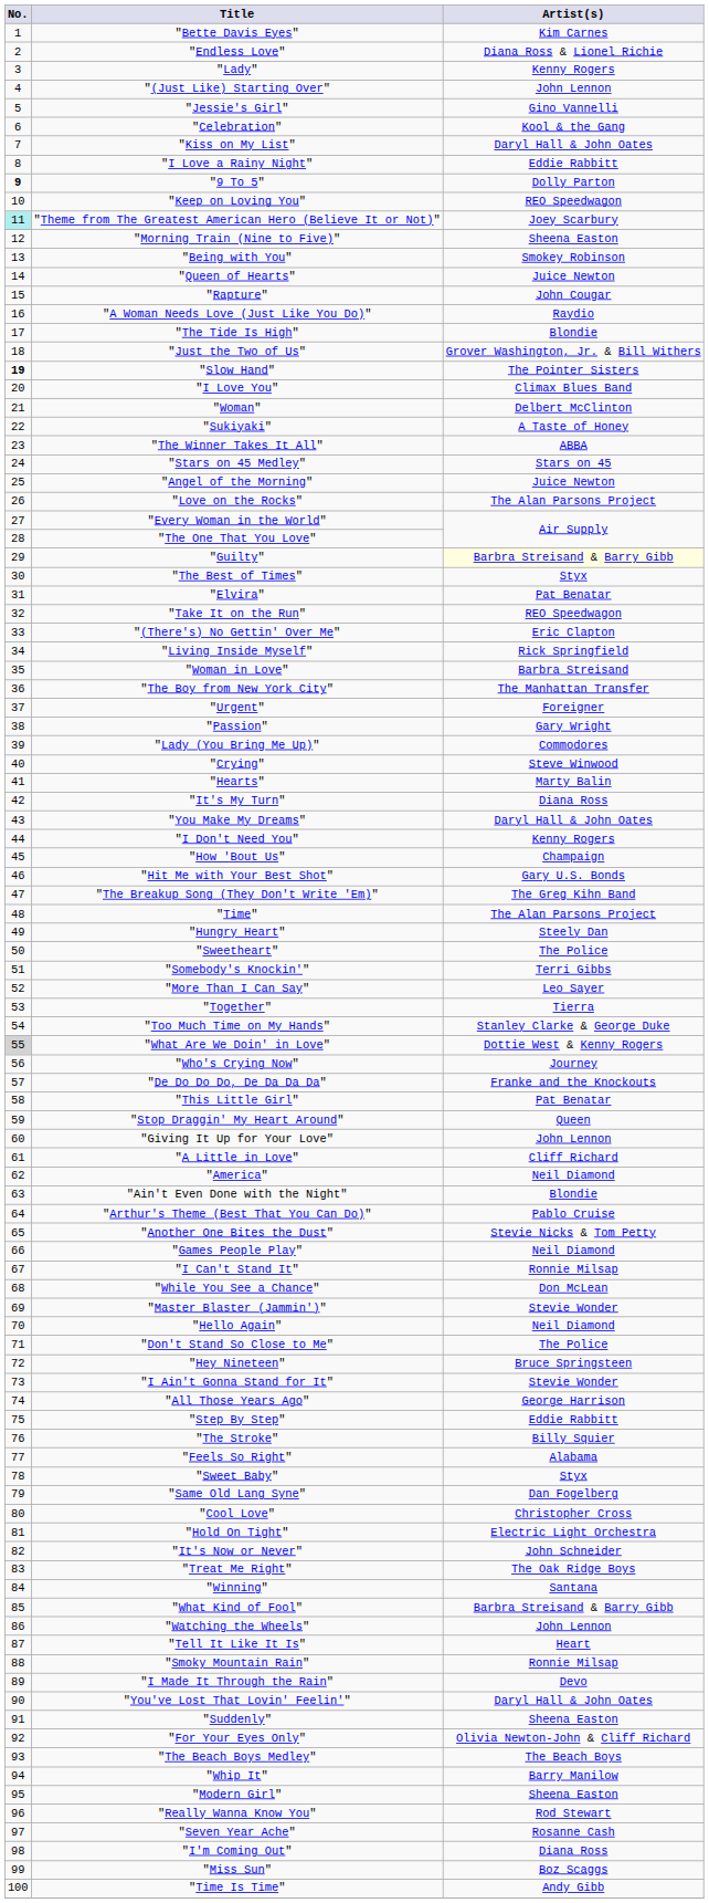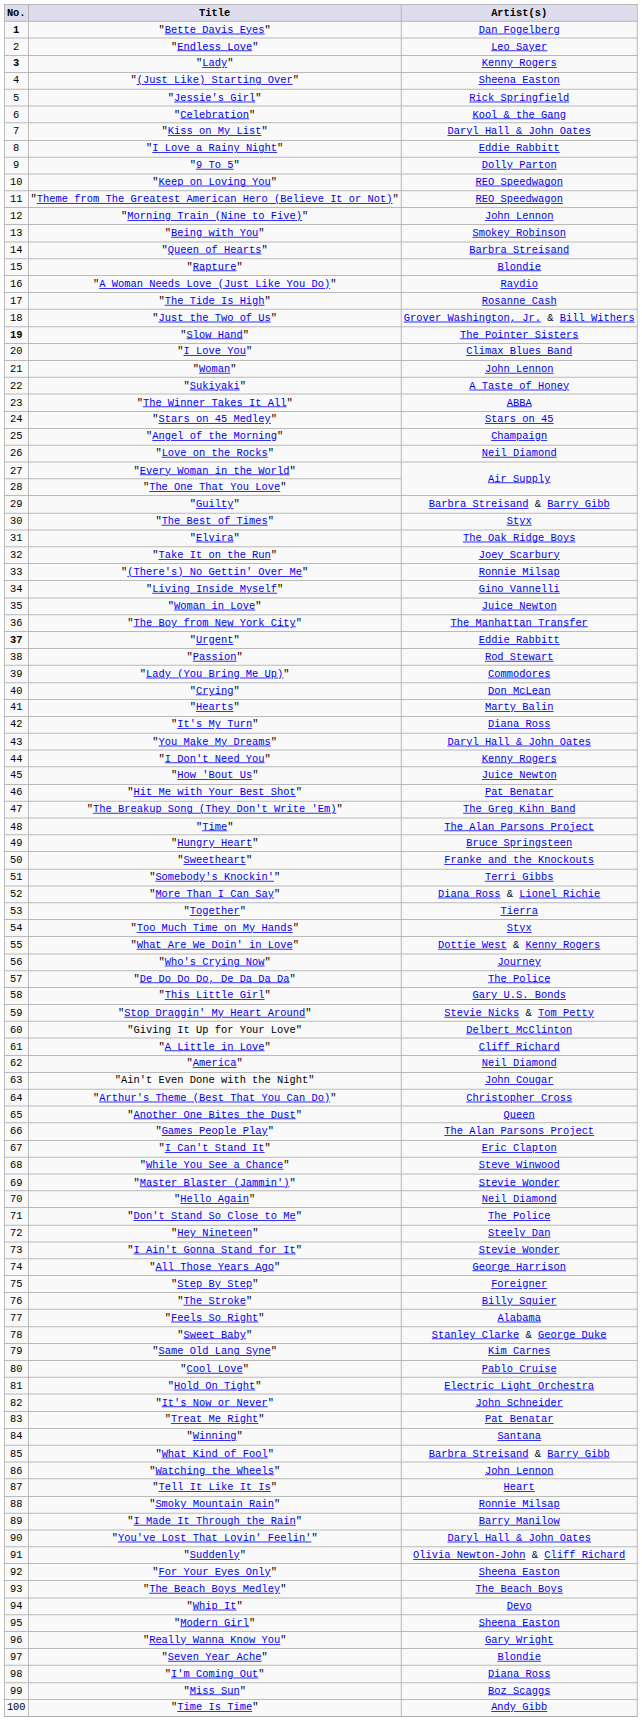 <table class="wikitable sortable" style="text-align: center">
 <tr>
 <th scope="col" style="background:#dde;">No.</th>
 <th scope="col" style="background:#dde;">Title</th>
 <th scope="col" style="background:#dde;">Artist(s)</th>
 </tr>
 <tr>
-<td>1</td>
+<td><strong>1</strong></td>
 <td>"<a href='#'>Bette Davis Eyes</a>"</td>
-<td><a href='#'>Kim Carnes</a></td>
+<td><a href='#'>Dan Fogelberg</a></td>
 </tr>
 <tr>
 <td>2</td>
 <td>"<a href='#'>Endless Love</a>"</td>
-<td><a href='#'>Diana Ross</a> & <a href='#'>Lionel Richie</a></td>
+<td><a href='#'>Leo Sayer</a></td>
 </tr>
 <tr>
-<td>3</td>
+<td><strong>3</strong></td>
 <td>"<a href='#'>Lady</a>"</td>
 <td><a href='#'>Kenny Rogers</a></td>
 </tr>
 <tr>
 <td>4</td>
 <td>"<a href='#'>(Just Like) Starting Over</a>"</td>
-<td><a href='#'>John Lennon</a></td>
+<td><a href='#'>Sheena Easton</a></td>
 </tr>
 <tr>
 <td>5</td>
 <td>"<a href='#'>Jessie's Girl</a>"</td>
-<td><a href='#'>Gino Vannelli</a></td>
+<td><a href='#'>Rick Springfield</a></td>
 </tr>
 <tr>
 <td>6</td>
 <td>"<a href='#'>Celebration</a>"</td>
 <td><a href='#'>Kool & the Gang</a></td>
 </tr>
 <tr>
 <td>7</td>
 <td>"<a href='#'>Kiss on My List</a>"</td>
 <td><a href='#'>Daryl Hall & John Oates</a></td>
 </tr>
 <tr>
 <td>8</td>
 <td>"<a href='#'>I Love a Rainy Night</a>"</td>
 <td><a href='#'>Eddie Rabbitt</a></td>
 </tr>
 <tr>
-<td><strong>9</strong></td>
+<td>9</td>
 <td>"<a href='#'>9 To 5</a>"</td>
 <td><a href='#'>Dolly Parton</a></td>
 </tr>
 <tr>
 <td>10</td>
 <td>"<a href='#'>Keep on Loving You</a>"</td>
 <td><a href='#'>REO Speedwagon</a></td>
 </tr>
 <tr>
-<td style="background: paleturquoise;">11</td>
+<td>11</td>
 <td>"<a href='#'>Theme from The Greatest American Hero (Believe It or Not)</a>"</td>
-<td><a href='#'>Joey Scarbury</a></td>
+<td><a href='#'>REO Speedwagon</a></td>
 </tr>
 <tr>
 <td>12</td>
 <td>"<a href='#'>Morning Train (Nine to Five)</a>"</td>
-<td><a href='#'>Sheena Easton</a></td>
+<td><a href='#'>John Lennon</a></td>
 </tr>
 <tr>
 <td>13</td>
 <td>"<a href='#'>Being with You</a>"</td>
 <td><a href='#'>Smokey Robinson</a></td>
 </tr>
 <tr>
 <td>14</td>
 <td>"<a href='#'>Queen of Hearts</a>"</td>
-<td><a href='#'>Juice Newton</a></td>
+<td><a href='#'>Barbra Streisand</a></td>
 </tr>
 <tr>
 <td>15</td>
 <td>"<a href='#'>Rapture</a>"</td>
-<td><a href='#'>John Cougar</a></td>
+<td><a href='#'>Blondie</a></td>
 </tr>
 <tr>
 <td>16</td>
 <td>"<a href='#'>A Woman Needs Love (Just Like You Do)</a>"</td>
 <td><a href='#'>Raydio</a></td>
 </tr>
 <tr>
 <td>17</td>
 <td>"<a href='#'>The Tide Is High</a>"</td>
-<td><a href='#'>Blondie</a></td>
+<td><a href='#'>Rosanne Cash</a></td>
 </tr>
 <tr>
 <td>18</td>
 <td>"<a href='#'>Just the Two of Us</a>"</td>
 <td><a href='#'>Grover Washington, Jr.</a> & <a href='#'>Bill Withers</a></td>
 </tr>
 <tr>
 <td><strong>19</strong></td>
 <td>"<a href='#'>Slow Hand</a>"</td>
 <td><a href='#'>The Pointer Sisters</a></td>
 </tr>
 <tr>
 <td>20</td>
 <td>"<a href='#'>I Love You</a>"</td>
 <td><a href='#'>Climax Blues Band</a></td>
 </tr>
 <tr>
 <td>21</td>
 <td>"<a href='#'>Woman</a>"</td>
-<td><a href='#'>Delbert McClinton</a></td>
+<td><a href='#'>John Lennon</a></td>
 </tr>
 <tr>
 <td>22</td>
 <td>"<a href='#'>Sukiyaki</a>"</td>
 <td><a href='#'>A Taste of Honey</a></td>
 </tr>
 <tr>
 <td>23</td>
 <td>"<a href='#'>The Winner Takes It All</a>"</td>
 <td><a href='#'>ABBA</a></td>
 </tr>
 <tr>
 <td>24</td>
 <td>"<a href='#'>Stars on 45 Medley</a>"</td>
 <td><a href='#'>Stars on 45</a></td>
 </tr>
 <tr>
 <td>25</td>
 <td>"<a href='#'>Angel of the Morning</a>"</td>
-<td><a href='#'>Juice Newton</a></td>
+<td><a href='#'>Champaign</a></td>
 </tr>
 <tr>
 <td>26</td>
 <td>"<a href='#'>Love on the Rocks</a>"</td>
-<td><a href='#'>The Alan Parsons Project</a></td>
+<td><a href='#'>Neil Diamond</a></td>
 </tr>
 <tr>
 <td>27</td>
 <td>"<a href='#'>Every Woman in the World</a>"</td>
 <td rowspan="2"><a href='#'>Air Supply</a></td>
 </tr>
 <tr>
 <td>28</td>
 <td>"<a href='#'>The One That You Love</a>"</td>
 </tr>
 <tr>
 <td>29</td>
 <td>"<a href='#'>Guilty</a>"</td>
-<td style="background: lightyellow;"><a href='#'>Barbra Streisand</a> & <a href='#'>Barry Gibb</a></td>
+<td><a href='#'>Barbra Streisand</a> & <a href='#'>Barry Gibb</a></td>
 </tr>
 <tr>
 <td>30</td>
 <td>"<a href='#'>The Best of Times</a>"</td>
 <td><a href='#'>Styx</a></td>
 </tr>
 <tr>
 <td>31</td>
 <td>"<a href='#'>Elvira</a>"</td>
-<td><a href='#'>Pat Benatar</a></td>
+<td><a href='#'>The Oak Ridge Boys</a></td>
 </tr>
 <tr>
 <td>32</td>
 <td>"<a href='#'>Take It on the Run</a>"</td>
-<td><a href='#'>REO Speedwagon</a></td>
+<td><a href='#'>Joey Scarbury</a></td>
 </tr>
 <tr>
 <td>33</td>
 <td>"<a href='#'>(There's) No Gettin' Over Me</a>"</td>
-<td><a href='#'>Eric Clapton</a></td>
+<td><a href='#'>Ronnie Milsap</a></td>
 </tr>
 <tr>
 <td>34</td>
 <td>"<a href='#'>Living Inside Myself</a>"</td>
-<td><a href='#'>Rick Springfield</a></td>
+<td><a href='#'>Gino Vannelli</a></td>
 </tr>
 <tr>
 <td>35</td>
 <td>"<a href='#'>Woman in Love</a>"</td>
-<td><a href='#'>Barbra Streisand</a></td>
+<td><a href='#'>Juice Newton</a></td>
 </tr>
 <tr>
 <td>36</td>
 <td>"<a href='#'>The Boy from New York City</a>"</td>
 <td><a href='#'>The Manhattan Transfer</a></td>
 </tr>
 <tr>
-<td>37</td>
+<td><strong>37</strong></td>
 <td>"<a href='#'>Urgent</a>"</td>
-<td><a href='#'>Foreigner</a></td>
+<td><a href='#'>Eddie Rabbitt</a></td>
 </tr>
 <tr>
 <td>38</td>
 <td>"<a href='#'>Passion</a>"</td>
-<td><a href='#'>Gary Wright</a></td>
+<td><a href='#'>Rod Stewart</a></td>
 </tr>
 <tr>
 <td>39</td>
 <td>"<a href='#'>Lady (You Bring Me Up)</a>"</td>
 <td><a href='#'>Commodores</a></td>
 </tr>
 <tr>
 <td>40</td>
 <td>"<a href='#'>Crying</a>"</td>
-<td><a href='#'>Steve Winwood</a></td>
+<td><a href='#'>Don McLean</a></td>
 </tr>
 <tr>
 <td>41</td>
 <td>"<a href='#'>Hearts</a>"</td>
 <td><a href='#'>Marty Balin</a></td>
 </tr>
 <tr>
 <td>42</td>
 <td>"<a href='#'>It's My Turn</a>"</td>
 <td><a href='#'>Diana Ross</a></td>
 </tr>
 <tr>
 <td>43</td>
 <td>"<a href='#'>You Make My Dreams</a>"</td>
 <td><a href='#'>Daryl Hall & John Oates</a></td>
 </tr>
 <tr>
 <td>44</td>
 <td>"<a href='#'>I Don't Need You</a>"</td>
 <td><a href='#'>Kenny Rogers</a></td>
 </tr>
 <tr>
 <td>45</td>
 <td>"<a href='#'>How 'Bout Us</a>"</td>
-<td><a href='#'>Champaign</a></td>
+<td><a href='#'>Juice Newton</a></td>
 </tr>
 <tr>
 <td>46</td>
 <td>"<a href='#'>Hit Me with Your Best Shot</a>"</td>
-<td><a href='#'>Gary U.S. Bonds</a></td>
+<td><a href='#'>Pat Benatar</a></td>
 </tr>
 <tr>
 <td>47</td>
 <td>"<a href='#'>The Breakup Song (They Don't Write 'Em)</a>"</td>
 <td><a href='#'>The Greg Kihn Band</a></td>
 </tr>
 <tr>
 <td>48</td>
 <td>"<a href='#'>Time</a>"</td>
 <td><a href='#'>The Alan Parsons Project</a></td>
 </tr>
 <tr>
 <td>49</td>
 <td>"<a href='#'>Hungry Heart</a>"</td>
-<td><a href='#'>Steely Dan</a></td>
+<td><a href='#'>Bruce Springsteen</a></td>
 </tr>
 <tr>
 <td>50</td>
 <td>"<a href='#'>Sweetheart</a>"</td>
-<td><a href='#'>The Police</a></td>
+<td><a href='#'>Franke and the Knockouts</a></td>
 </tr>
 <tr>
 <td>51</td>
 <td>"<a href='#'>Somebody's Knockin'</a>"</td>
 <td><a href='#'>Terri Gibbs</a></td>
 </tr>
 <tr>
 <td>52</td>
 <td>"<a href='#'>More Than I Can Say</a>"</td>
-<td><a href='#'>Leo Sayer</a></td>
+<td><a href='#'>Diana Ross</a> & <a href='#'>Lionel Richie</a></td>
 </tr>
 <tr>
 <td>53</td>
 <td>"<a href='#'>Together</a>"</td>
 <td><a href='#'>Tierra</a></td>
 </tr>
 <tr>
 <td>54</td>
 <td>"<a href='#'>Too Much Time on My Hands</a>"</td>
-<td><a href='#'>Stanley Clarke</a> & <a href='#'>George Duke</a></td>
+<td><a href='#'>Styx</a></td>
 </tr>
 <tr>
-<td style="background: lightgrey;">55</td>
+<td>55</td>
 <td>"<a href='#'>What Are We Doin' in Love</a>"</td>
 <td><a href='#'>Dottie West</a> & <a href='#'>Kenny Rogers</a></td>
 </tr>
 <tr>
 <td>56</td>
 <td>"<a href='#'>Who's Crying Now</a>"</td>
 <td><a href='#'>Journey</a></td>
 </tr>
 <tr>
 <td>57</td>
 <td>"<a href='#'>De Do Do Do, De Da Da Da</a>"</td>
-<td><a href='#'>Franke and the Knockouts</a></td>
+<td><a href='#'>The Police</a></td>
 </tr>
 <tr>
 <td>58</td>
 <td>"<a href='#'>This Little Girl</a>"</td>
-<td><a href='#'>Pat Benatar</a></td>
+<td><a href='#'>Gary U.S. Bonds</a></td>
 </tr>
 <tr>
 <td>59</td>
 <td>"<a href='#'>Stop Draggin' My Heart Around</a>"</td>
-<td><a href='#'>Queen</a></td>
+<td><a href='#'>Stevie Nicks</a> & <a href='#'>Tom Petty</a></td>
 </tr>
 <tr>
 <td>60</td>
 <td>"Giving It Up for Your Love"</td>
-<td><a href='#'>John Lennon</a></td>
+<td><a href='#'>Delbert McClinton</a></td>
 </tr>
 <tr>
 <td>61</td>
 <td>"<a href='#'>A Little in Love</a>"</td>
 <td><a href='#'>Cliff Richard</a></td>
 </tr>
 <tr>
 <td>62</td>
 <td>"<a href='#'>America</a>"</td>
 <td><a href='#'>Neil Diamond</a></td>
 </tr>
 <tr>
 <td>63</td>
 <td>"Ain't Even Done with the Night"</td>
-<td><a href='#'>Blondie</a></td>
+<td><a href='#'>John Cougar</a></td>
 </tr>
 <tr>
 <td>64</td>
 <td>"<a href='#'>Arthur's Theme (Best That You Can Do)</a>"</td>
-<td><a href='#'>Pablo Cruise</a></td>
+<td><a href='#'>Christopher Cross</a></td>
 </tr>
 <tr>
 <td>65</td>
 <td>"<a href='#'>Another One Bites the Dust</a>"</td>
-<td><a href='#'>Stevie Nicks</a> & <a href='#'>Tom Petty</a></td>
+<td><a href='#'>Queen</a></td>
 </tr>
 <tr>
 <td>66</td>
 <td>"<a href='#'>Games People Play</a>"</td>
-<td><a href='#'>Neil Diamond</a></td>
+<td><a href='#'>The Alan Parsons Project</a></td>
 </tr>
 <tr>
 <td>67</td>
 <td>"<a href='#'>I Can't Stand It</a>"</td>
-<td><a href='#'>Ronnie Milsap</a></td>
+<td><a href='#'>Eric Clapton</a></td>
 </tr>
 <tr>
 <td>68</td>
 <td>"<a href='#'>While You See a Chance</a>"</td>
-<td><a href='#'>Don McLean</a></td>
+<td><a href='#'>Steve Winwood</a></td>
 </tr>
 <tr>
 <td>69</td>
 <td>"<a href='#'>Master Blaster (Jammin')</a>"</td>
 <td><a href='#'>Stevie Wonder</a></td>
 </tr>
 <tr>
 <td>70</td>
 <td>"<a href='#'>Hello Again</a>"</td>
 <td><a href='#'>Neil Diamond</a></td>
 </tr>
 <tr>
 <td>71</td>
 <td>"<a href='#'>Don't Stand So Close to Me</a>"</td>
 <td><a href='#'>The Police</a></td>
 </tr>
 <tr>
 <td>72</td>
 <td>"<a href='#'>Hey Nineteen</a>"</td>
-<td><a href='#'>Bruce Springsteen</a></td>
+<td><a href='#'>Steely Dan</a></td>
 </tr>
 <tr>
 <td>73</td>
 <td>"<a href='#'>I Ain't Gonna Stand for It</a>"</td>
 <td><a href='#'>Stevie Wonder</a></td>
 </tr>
 <tr>
 <td>74</td>
 <td>"<a href='#'>All Those Years Ago</a>"</td>
 <td><a href='#'>George Harrison</a></td>
 </tr>
 <tr>
 <td>75</td>
 <td>"<a href='#'>Step By Step</a>"</td>
-<td><a href='#'>Eddie Rabbitt</a></td>
+<td><a href='#'>Foreigner</a></td>
 </tr>
 <tr>
 <td>76</td>
 <td>"<a href='#'>The Stroke</a>"</td>
 <td><a href='#'>Billy Squier</a></td>
 </tr>
 <tr>
 <td>77</td>
 <td>"<a href='#'>Feels So Right</a>"</td>
 <td><a href='#'>Alabama</a></td>
 </tr>
 <tr>
 <td>78</td>
 <td>"<a href='#'>Sweet Baby</a>"</td>
-<td><a href='#'>Styx</a></td>
+<td><a href='#'>Stanley Clarke</a> & <a href='#'>George Duke</a></td>
 </tr>
 <tr>
 <td>79</td>
 <td>"<a href='#'>Same Old Lang Syne</a>"</td>
-<td><a href='#'>Dan Fogelberg</a></td>
+<td><a href='#'>Kim Carnes</a></td>
 </tr>
 <tr>
 <td>80</td>
 <td>"<a href='#'>Cool Love</a>"</td>
-<td><a href='#'>Christopher Cross</a></td>
+<td><a href='#'>Pablo Cruise</a></td>
 </tr>
 <tr>
 <td>81</td>
 <td>"<a href='#'>Hold On Tight</a>"</td>
 <td><a href='#'>Electric Light Orchestra</a></td>
 </tr>
 <tr>
 <td>82</td>
 <td>"<a href='#'>It's Now or Never</a>"</td>
 <td><a href='#'>John Schneider</a></td>
 </tr>
 <tr>
 <td>83</td>
 <td>"<a href='#'>Treat Me Right</a>"</td>
-<td><a href='#'>The Oak Ridge Boys</a></td>
+<td><a href='#'>Pat Benatar</a></td>
 </tr>
 <tr>
 <td>84</td>
 <td>"<a href='#'>Winning</a>"</td>
 <td><a href='#'>Santana</a></td>
 </tr>
 <tr>
 <td>85</td>
 <td>"<a href='#'>What Kind of Fool</a>"</td>
 <td><a href='#'>Barbra Streisand</a> & <a href='#'>Barry Gibb</a></td>
 </tr>
 <tr>
 <td>86</td>
 <td>"<a href='#'>Watching the Wheels</a>"</td>
 <td><a href='#'>John Lennon</a></td>
 </tr>
 <tr>
 <td>87</td>
 <td>"<a href='#'>Tell It Like It Is</a>"</td>
 <td><a href='#'>Heart</a></td>
 </tr>
 <tr>
 <td>88</td>
 <td>"<a href='#'>Smoky Mountain Rain</a>"</td>
 <td><a href='#'>Ronnie Milsap</a></td>
 </tr>
 <tr>
 <td>89</td>
 <td>"<a href='#'>I Made It Through the Rain</a>"</td>
-<td><a href='#'>Devo</a></td>
+<td><a href='#'>Barry Manilow</a></td>
 </tr>
 <tr>
 <td>90</td>
 <td>"<a href='#'>You've Lost That Lovin' Feelin'</a>"</td>
 <td><a href='#'>Daryl Hall & John Oates</a></td>
 </tr>
 <tr>
 <td>91</td>
 <td>"<a href='#'>Suddenly</a>"</td>
-<td><a href='#'>Sheena Easton</a></td>
+<td><a href='#'>Olivia Newton-John</a> & <a href='#'>Cliff Richard</a></td>
 </tr>
 <tr>
 <td>92</td>
 <td>"<a href='#'>For Your Eyes Only</a>"</td>
-<td><a href='#'>Olivia Newton-John</a> & <a href='#'>Cliff Richard</a></td>
+<td><a href='#'>Sheena Easton</a></td>
 </tr>
 <tr>
 <td>93</td>
 <td>"<a href='#'>The Beach Boys Medley</a>"</td>
 <td><a href='#'>The Beach Boys</a></td>
 </tr>
 <tr>
 <td>94</td>
 <td>"<a href='#'>Whip It</a>"</td>
-<td><a href='#'>Barry Manilow</a></td>
+<td><a href='#'>Devo</a></td>
 </tr>
 <tr>
 <td>95</td>
 <td>"<a href='#'>Modern Girl</a>"</td>
 <td><a href='#'>Sheena Easton</a></td>
 </tr>
 <tr>
 <td>96</td>
 <td>"<a href='#'>Really Wanna Know You</a>"</td>
-<td><a href='#'>Rod Stewart</a></td>
+<td><a href='#'>Gary Wright</a></td>
 </tr>
 <tr>
 <td>97</td>
 <td>"<a href='#'>Seven Year Ache</a>"</td>
-<td><a href='#'>Rosanne Cash</a></td>
+<td><a href='#'>Blondie</a></td>
 </tr>
 <tr>
 <td>98</td>
 <td>"<a href='#'>I'm Coming Out</a>"</td>
 <td><a href='#'>Diana Ross</a></td>
 </tr>
 <tr>
 <td>99</td>
 <td>"<a href='#'>Miss Sun</a>"</td>
 <td><a href='#'>Boz Scaggs</a></td>
 </tr>
 <tr>
 <td>100</td>
 <td>"<a href='#'>Time Is Time</a>"</td>
 <td><a href='#'>Andy Gibb</a></td>
 </tr>
 <tr>
 </tr>
 </table>
